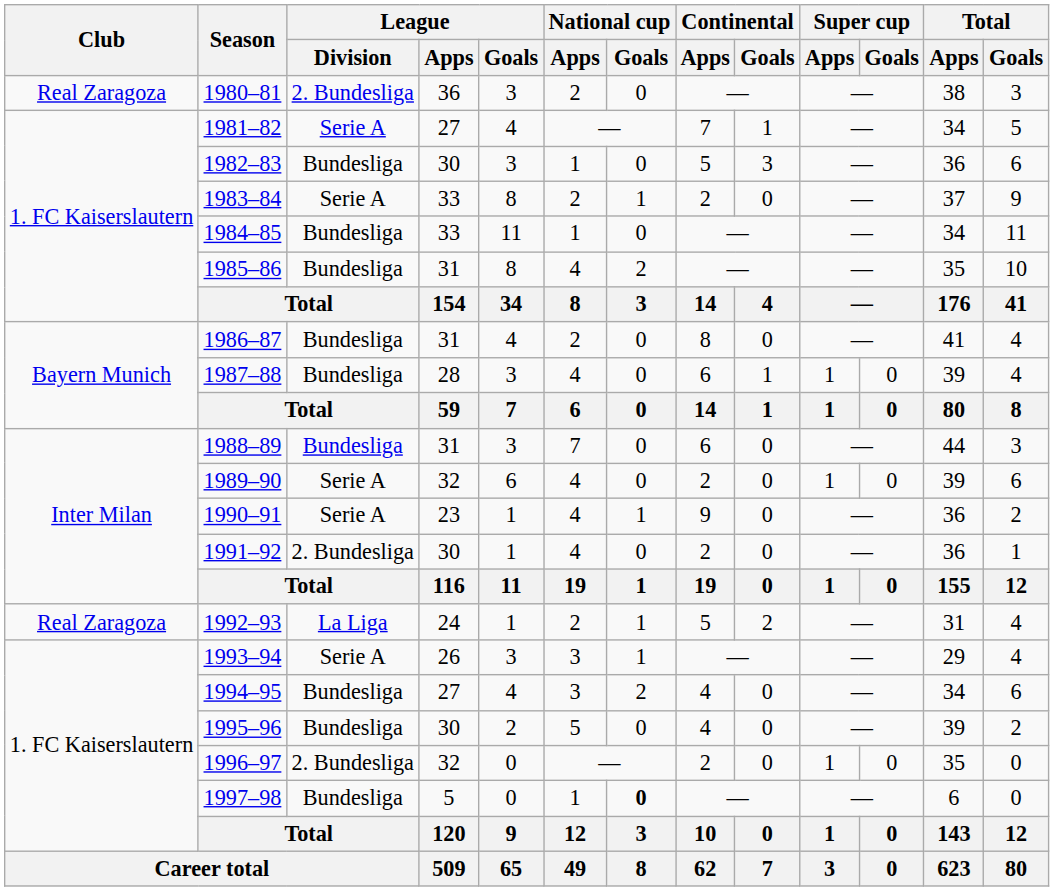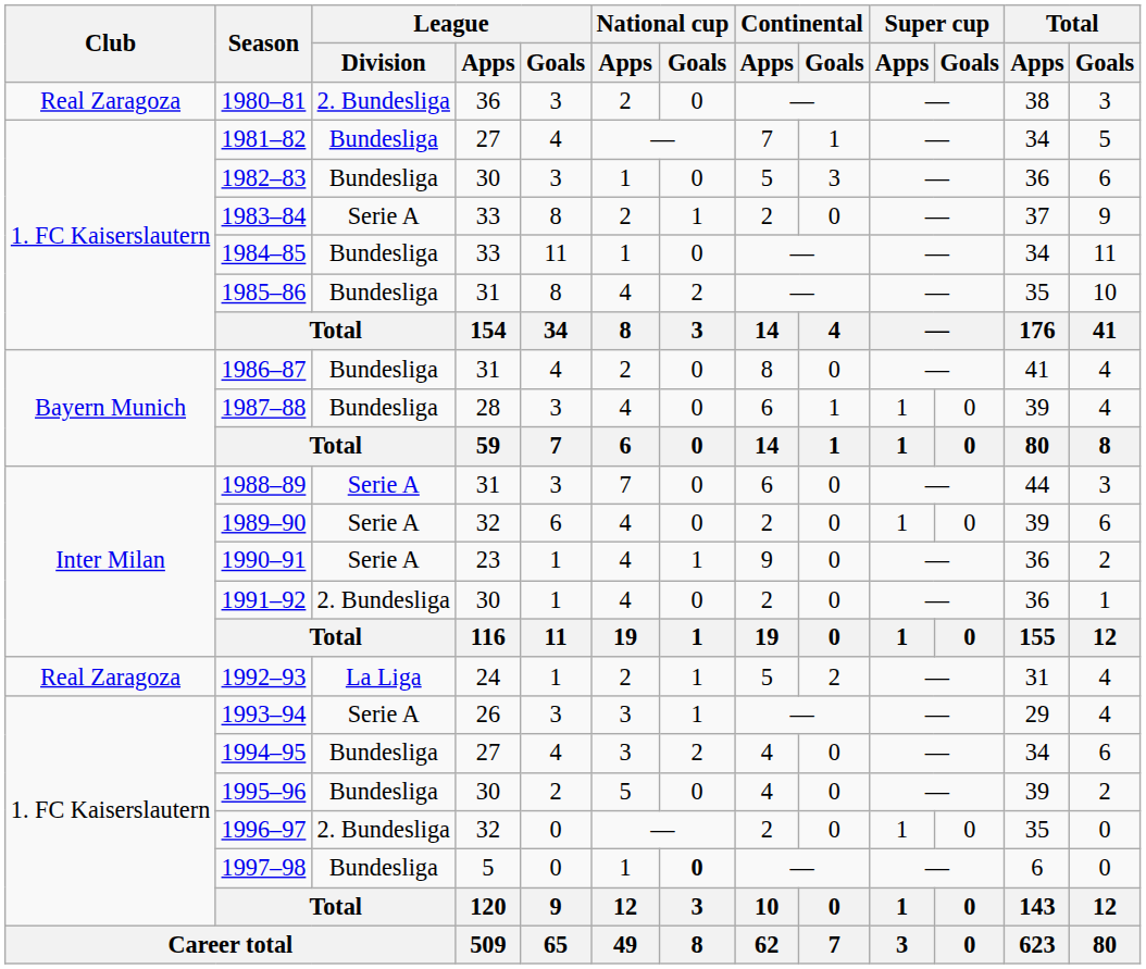 <table class="wikitable" style="text-align:center">
 <tr>
 <th rowspan="2">Club</th>
 <th rowspan="2">Season</th>
 <th colspan="3">League</th>
 <th colspan="2">National cup</th>
 <th colspan="2">Continental</th>
 <th colspan="2">Super cup</th>
 <th colspan="2">Total</th>
 </tr>
 <tr>
 <th>Division</th>
 <th>Apps</th>
 <th>Goals</th>
 <th>Apps</th>
 <th>Goals</th>
 <th>Apps</th>
 <th>Goals</th>
 <th>Apps</th>
 <th>Goals</th>
 <th>Apps</th>
 <th>Goals</th>
 </tr>
 <tr>
 <td><a href='#'>Real Zaragoza</a></td>
 <td><a href='#'>1980–81</a></td>
 <td><a href='#'>2. Bundesliga</a></td>
 <td>36</td>
 <td>3</td>
 <td>2</td>
 <td>0</td>
 <td colspan="2">—</td>
 <td colspan="2">—</td>
 <td>38</td>
 <td>3</td>
 </tr>
 <tr>
 <td rowspan="6"><a href='#'>1. FC Kaiserslautern</a></td>
 <td><a href='#'>1981–82</a></td>
-<td><a href='#'>Serie A</a></td>
+<td><a href='#'>Bundesliga</a></td>
 <td>27</td>
 <td>4</td>
 <td colspan="2">—</td>
 <td>7</td>
 <td>1</td>
 <td colspan="2">—</td>
 <td>34</td>
 <td>5</td>
 </tr>
 <tr>
 <td><a href='#'>1982–83</a></td>
 <td>Bundesliga</td>
 <td>30</td>
 <td>3</td>
 <td>1</td>
 <td>0</td>
 <td>5</td>
 <td>3</td>
 <td colspan="2">—</td>
 <td>36</td>
 <td>6</td>
 </tr>
 <tr>
 <td><a href='#'>1983–84</a></td>
 <td>Serie A</td>
 <td>33</td>
 <td>8</td>
 <td>2</td>
 <td>1</td>
 <td>2</td>
 <td>0</td>
 <td colspan="2">—</td>
 <td>37</td>
 <td>9</td>
 </tr>
 <tr>
 <td><a href='#'>1984–85</a></td>
 <td>Bundesliga</td>
 <td>33</td>
 <td>11</td>
 <td>1</td>
 <td>0</td>
 <td colspan="2">—</td>
 <td colspan="2">—</td>
 <td>34</td>
 <td>11</td>
 </tr>
 <tr>
 <td><a href='#'>1985–86</a></td>
 <td>Bundesliga</td>
 <td>31</td>
 <td>8</td>
 <td>4</td>
 <td>2</td>
 <td colspan="2">—</td>
 <td colspan="2">—</td>
 <td>35</td>
 <td>10</td>
 </tr>
 <tr>
 <th colspan="2">Total</th>
 <th>154</th>
 <th>34</th>
 <th>8</th>
 <th>3</th>
 <th>14</th>
 <th>4</th>
 <th colspan="2">—</th>
 <th>176</th>
 <th>41</th>
 </tr>
 <tr>
 <td rowspan="3"><a href='#'>Bayern Munich</a></td>
 <td><a href='#'>1986–87</a></td>
 <td>Bundesliga</td>
 <td>31</td>
 <td>4</td>
 <td>2</td>
 <td>0</td>
 <td>8</td>
 <td>0</td>
 <td colspan="2">—</td>
 <td>41</td>
 <td>4</td>
 </tr>
 <tr>
 <td><a href='#'>1987–88</a></td>
 <td>Bundesliga</td>
 <td>28</td>
 <td>3</td>
 <td>4</td>
 <td>0</td>
 <td>6</td>
 <td>1</td>
 <td>1</td>
 <td>0</td>
 <td>39</td>
 <td>4</td>
 </tr>
 <tr>
 <th colspan="2">Total</th>
 <th>59</th>
 <th>7</th>
 <th>6</th>
 <th>0</th>
 <th>14</th>
 <th>1</th>
 <th>1</th>
 <th>0</th>
 <th>80</th>
 <th>8</th>
 </tr>
 <tr>
 <td rowspan="5"><a href='#'>Inter Milan</a></td>
 <td><a href='#'>1988–89</a></td>
-<td><a href='#'>Bundesliga</a></td>
+<td><a href='#'>Serie A</a></td>
 <td>31</td>
 <td>3</td>
 <td>7</td>
 <td>0</td>
 <td>6</td>
 <td>0</td>
 <td colspan="2">—</td>
 <td>44</td>
 <td>3</td>
 </tr>
 <tr>
 <td><a href='#'>1989–90</a></td>
 <td>Serie A</td>
 <td>32</td>
 <td>6</td>
 <td>4</td>
 <td>0</td>
 <td>2</td>
 <td>0</td>
 <td>1</td>
 <td>0</td>
 <td>39</td>
 <td>6</td>
 </tr>
 <tr>
 <td><a href='#'>1990–91</a></td>
 <td>Serie A</td>
 <td>23</td>
 <td>1</td>
 <td>4</td>
 <td>1</td>
 <td>9</td>
 <td>0</td>
 <td colspan="2">—</td>
 <td>36</td>
 <td>2</td>
 </tr>
 <tr>
 <td><a href='#'>1991–92</a></td>
 <td>2. Bundesliga</td>
 <td>30</td>
 <td>1</td>
 <td>4</td>
 <td>0</td>
 <td>2</td>
 <td>0</td>
 <td colspan="2">—</td>
 <td>36</td>
 <td>1</td>
 </tr>
 <tr>
 <th colspan="2">Total</th>
 <th>116</th>
 <th>11</th>
 <th>19</th>
 <th>1</th>
 <th>19</th>
 <th>0</th>
 <th>1</th>
 <th>0</th>
 <th>155</th>
 <th>12</th>
 </tr>
 <tr>
 <td><a href='#'>Real Zaragoza</a></td>
 <td><a href='#'>1992–93</a></td>
 <td><a href='#'>La Liga</a></td>
 <td>24</td>
 <td>1</td>
 <td>2</td>
 <td>1</td>
 <td>5</td>
 <td>2</td>
 <td colspan="2">—</td>
 <td>31</td>
 <td>4</td>
 </tr>
 <tr>
 <td rowspan="6">1. FC Kaiserslautern</td>
 <td><a href='#'>1993–94</a></td>
 <td>Serie A</td>
 <td>26</td>
 <td>3</td>
 <td>3</td>
 <td>1</td>
 <td colspan="2">—</td>
 <td colspan="2">—</td>
 <td>29</td>
 <td>4</td>
 </tr>
 <tr>
 <td><a href='#'>1994–95</a></td>
 <td>Bundesliga</td>
 <td>27</td>
 <td>4</td>
 <td>3</td>
 <td>2</td>
 <td>4</td>
 <td>0</td>
 <td colspan="2">—</td>
 <td>34</td>
 <td>6</td>
 </tr>
 <tr>
 <td><a href='#'>1995–96</a></td>
 <td>Bundesliga</td>
 <td>30</td>
 <td>2</td>
 <td>5</td>
 <td>0</td>
 <td>4</td>
 <td>0</td>
 <td colspan="2">—</td>
 <td>39</td>
 <td>2</td>
 </tr>
 <tr>
 <td><a href='#'>1996–97</a></td>
 <td>2. Bundesliga</td>
 <td>32</td>
 <td>0</td>
 <td colspan="2">—</td>
 <td>2</td>
 <td>0</td>
 <td>1</td>
 <td>0</td>
 <td>35</td>
 <td>0</td>
 </tr>
 <tr>
 <td><a href='#'>1997–98</a></td>
 <td>Bundesliga</td>
 <td>5</td>
 <td>0</td>
 <td>1</td>
 <td><strong>0</strong></td>
 <td colspan="2">—</td>
 <td colspan="2">—</td>
 <td>6</td>
 <td>0</td>
 </tr>
 <tr>
 <th colspan="2">Total</th>
 <th>120</th>
 <th>9</th>
 <th>12</th>
 <th>3</th>
 <th>10</th>
 <th>0</th>
 <th>1</th>
 <th>0</th>
 <th>143</th>
 <th>12</th>
 </tr>
 <tr>
 <th colspan="3">Career total</th>
 <th>509</th>
 <th>65</th>
 <th>49</th>
 <th>8</th>
 <th>62</th>
 <th>7</th>
 <th>3</th>
 <th>0</th>
 <th>623</th>
 <th>80</th>
 </tr>
 </table>
